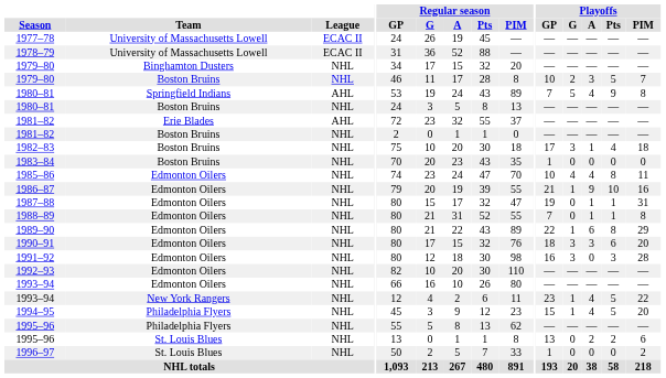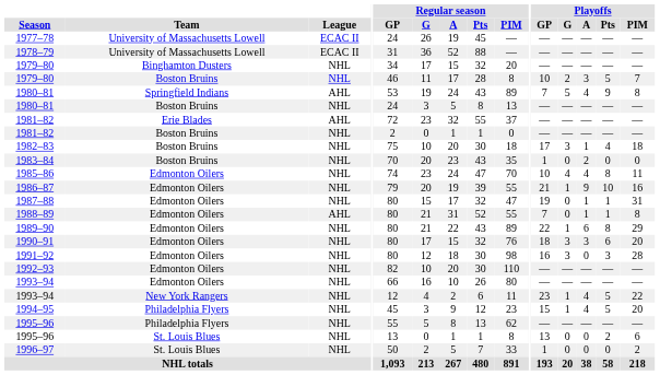 <table border="0" cellpadding="1" cellspacing="0" style="text-align:center; width:60em">
 <tr bgcolor="#e0e0e0">
 <th colspan="3" bgcolor="#ffffff"></th>
 <th rowspan="100" bgcolor="#ffffff"></th>
 <th colspan="5"><a href='#'>Regular season</a></th>
 <th rowspan="100" bgcolor="#ffffff"></th>
 <th colspan="5"><a href='#'>Playoffs</a></th>
 </tr>
 <tr bgcolor="#e0e0e0">
 <th><a href='#'>Season</a></th>
 <th>Team</th>
 <th>League</th>
 <th>GP</th>
 <th><a href='#'>G</a></th>
 <th><a href='#'>A</a></th>
 <th><a href='#'>Pts</a></th>
 <th><a href='#'>PIM</a></th>
 <th>GP</th>
 <th>G</th>
 <th>A</th>
 <th>Pts</th>
 <th>PIM</th>
 </tr>
 <tr>
 <td><a href='#'>1977–78</a></td>
 <td><a href='#'>University of Massachusetts Lowell</a></td>
 <td><a href='#'>ECAC II</a></td>
 <td>24</td>
 <td>26</td>
 <td>19</td>
 <td>45</td>
 <td>—</td>
 <td>—</td>
 <td>—</td>
 <td>—</td>
 <td>—</td>
 <td>—</td>
 </tr>
 <tr bgcolor="#f0f0f0">
 <td><a href='#'>1978–79</a></td>
 <td>University of Massachusetts Lowell</td>
 <td>ECAC II</td>
 <td>31</td>
 <td>36</td>
 <td>52</td>
 <td>88</td>
 <td>—</td>
 <td>—</td>
 <td>—</td>
 <td>—</td>
 <td>—</td>
 <td>—</td>
 </tr>
 <tr>
 <td><a href='#'>1979–80</a></td>
 <td><a href='#'>Binghamton Dusters</a></td>
 <td>NHL</td>
 <td>34</td>
 <td>17</td>
 <td>15</td>
 <td>32</td>
 <td>20</td>
 <td>—</td>
 <td>—</td>
 <td>—</td>
 <td>—</td>
 <td>—</td>
 </tr>
 <tr bgcolor="#f0f0f0">
 <td><a href='#'>1979–80</a></td>
 <td><a href='#'>Boston Bruins</a></td>
 <td><a href='#'>NHL</a></td>
 <td>46</td>
 <td>11</td>
 <td>17</td>
 <td>28</td>
 <td>8</td>
 <td>10</td>
 <td>2</td>
 <td>3</td>
 <td>5</td>
 <td>7</td>
 </tr>
 <tr>
 <td><a href='#'>1980–81</a></td>
 <td><a href='#'>Springfield Indians</a></td>
 <td>AHL</td>
 <td>53</td>
 <td>19</td>
 <td>24</td>
 <td>43</td>
 <td>89</td>
 <td>7</td>
 <td>5</td>
 <td>4</td>
 <td>9</td>
 <td>8</td>
 </tr>
 <tr bgcolor="#f0f0f0">
 <td><a href='#'>1980–81</a></td>
 <td>Boston Bruins</td>
 <td>NHL</td>
 <td>24</td>
 <td>3</td>
 <td>5</td>
 <td>8</td>
 <td>13</td>
 <td>—</td>
 <td>—</td>
 <td>—</td>
 <td>—</td>
 <td>—</td>
 </tr>
 <tr>
 <td><a href='#'>1981–82</a></td>
 <td><a href='#'>Erie Blades</a></td>
 <td>AHL</td>
 <td>72</td>
 <td>23</td>
 <td>32</td>
 <td>55</td>
 <td>37</td>
 <td>—</td>
 <td>—</td>
 <td>—</td>
 <td>—</td>
 <td>—</td>
 </tr>
 <tr bgcolor="#f0f0f0">
 <td><a href='#'>1981–82</a></td>
 <td>Boston Bruins</td>
 <td>NHL</td>
 <td>2</td>
 <td>0</td>
 <td>1</td>
 <td>1</td>
 <td>0</td>
 <td>—</td>
 <td>—</td>
 <td>—</td>
 <td>—</td>
 <td>—</td>
 </tr>
 <tr>
 <td><a href='#'>1982–83</a></td>
 <td>Boston Bruins</td>
 <td>NHL</td>
 <td>75</td>
 <td>10</td>
 <td>20</td>
 <td>30</td>
 <td>18</td>
 <td>17</td>
 <td>3</td>
 <td>1</td>
 <td>4</td>
 <td>18</td>
 </tr>
 <tr bgcolor="#f0f0f0">
 <td><a href='#'>1983–84</a></td>
 <td>Boston Bruins</td>
 <td>NHL</td>
 <td>70</td>
 <td>20</td>
 <td>23</td>
 <td>43</td>
 <td>35</td>
 <td>1</td>
 <td>0</td>
-<td>0</td>
+<td>2</td>
 <td>0</td>
 <td>0</td>
 </tr>
 <tr>
 <td><a href='#'>1985–86</a></td>
 <td><a href='#'>Edmonton Oilers</a></td>
 <td>NHL</td>
 <td>74</td>
 <td>23</td>
 <td>24</td>
 <td>47</td>
 <td>70</td>
 <td>10</td>
 <td>4</td>
 <td>4</td>
 <td>8</td>
 <td>11</td>
 </tr>
 <tr bgcolor="#f0f0f0">
 <td><a href='#'>1986–87</a></td>
 <td>Edmonton Oilers</td>
 <td>NHL</td>
 <td>79</td>
 <td>20</td>
 <td>19</td>
 <td>39</td>
 <td>55</td>
 <td>21</td>
 <td>1</td>
 <td>9</td>
 <td>10</td>
 <td>16</td>
 </tr>
 <tr>
 <td><a href='#'>1987–88</a></td>
 <td>Edmonton Oilers</td>
 <td>NHL</td>
 <td>80</td>
 <td>15</td>
 <td>17</td>
 <td>32</td>
 <td>47</td>
 <td>19</td>
 <td>0</td>
 <td>1</td>
 <td>1</td>
 <td>31</td>
 </tr>
 <tr bgcolor="#f0f0f0">
 <td><a href='#'>1988–89</a></td>
 <td>Edmonton Oilers</td>
-<td>NHL</td>
+<td>AHL</td>
 <td>80</td>
 <td>21</td>
 <td>31</td>
 <td>52</td>
 <td>55</td>
 <td>7</td>
 <td>0</td>
 <td>1</td>
 <td>1</td>
 <td>8</td>
 </tr>
 <tr>
 <td><a href='#'>1989–90</a></td>
 <td>Edmonton Oilers</td>
 <td>NHL</td>
 <td>80</td>
 <td>21</td>
 <td>22</td>
 <td>43</td>
 <td>89</td>
 <td>22</td>
 <td>1</td>
 <td>6</td>
 <td>8</td>
 <td>29</td>
 </tr>
 <tr bgcolor="#f0f0f0">
 <td><a href='#'>1990–91</a></td>
 <td>Edmonton Oilers</td>
 <td>NHL</td>
 <td>80</td>
 <td>17</td>
 <td>15</td>
 <td>32</td>
 <td>76</td>
 <td>18</td>
 <td>3</td>
 <td>3</td>
 <td>6</td>
 <td>20</td>
 </tr>
 <tr>
 <td><a href='#'>1991–92</a></td>
 <td>Edmonton Oilers</td>
 <td>NHL</td>
 <td>80</td>
 <td>12</td>
 <td>18</td>
 <td>30</td>
 <td>98</td>
 <td>16</td>
 <td>3</td>
 <td>0</td>
 <td>3</td>
 <td>28</td>
 </tr>
 <tr bgcolor="#f0f0f0">
 <td><a href='#'>1992–93</a></td>
 <td>Edmonton Oilers</td>
 <td>NHL</td>
 <td>82</td>
 <td>10</td>
 <td>20</td>
 <td>30</td>
 <td>110</td>
 <td>—</td>
 <td>—</td>
 <td>—</td>
 <td>—</td>
 <td>—</td>
 </tr>
 <tr>
 <td><a href='#'>1993–94</a></td>
 <td>Edmonton Oilers</td>
 <td>NHL</td>
 <td>66</td>
 <td>16</td>
 <td>10</td>
 <td>26</td>
 <td>80</td>
 <td>—</td>
 <td>—</td>
 <td>—</td>
 <td>—</td>
 <td>—</td>
 </tr>
 <tr bgcolor="#f0f0f0">
 <td>1993–94</td>
 <td><a href='#'>New York Rangers</a></td>
 <td>NHL</td>
 <td>12</td>
 <td>4</td>
 <td>2</td>
 <td>6</td>
 <td>11</td>
 <td>23</td>
 <td>1</td>
 <td>4</td>
 <td>5</td>
 <td>22</td>
 </tr>
 <tr>
 <td><a href='#'>1994–95</a></td>
 <td><a href='#'>Philadelphia Flyers</a></td>
 <td>NHL</td>
 <td>45</td>
 <td>3</td>
 <td>9</td>
 <td>12</td>
 <td>23</td>
 <td>15</td>
 <td>1</td>
 <td>4</td>
 <td>5</td>
 <td>20</td>
 </tr>
 <tr bgcolor="#f0f0f0">
 <td><a href='#'>1995–96</a></td>
 <td>Philadelphia Flyers</td>
 <td>NHL</td>
 <td>55</td>
 <td>5</td>
 <td>8</td>
 <td>13</td>
 <td>62</td>
 <td>—</td>
 <td>—</td>
 <td>—</td>
 <td>—</td>
 <td>—</td>
 </tr>
 <tr>
 <td>1995–96</td>
 <td><a href='#'>St. Louis Blues</a></td>
 <td>NHL</td>
 <td>13</td>
 <td>0</td>
 <td>1</td>
 <td>1</td>
 <td>8</td>
 <td>13</td>
 <td>0</td>
-<td>2</td>
+<td>0</td>
 <td>2</td>
 <td>6</td>
 </tr>
 <tr bgcolor="#f0f0f0">
 <td><a href='#'>1996–97</a></td>
 <td>St. Louis Blues</td>
 <td>NHL</td>
 <td>50</td>
 <td>2</td>
 <td>5</td>
 <td>7</td>
 <td>33</td>
 <td>1</td>
 <td>0</td>
 <td>0</td>
 <td>0</td>
 <td>2</td>
 </tr>
 <tr bgcolor="#e0e0e0">
 <th colspan="3">NHL totals</th>
 <th>1,093</th>
 <th>213</th>
 <th>267</th>
 <th>480</th>
 <th>891</th>
 <th>193</th>
 <th>20</th>
 <th>38</th>
 <th>58</th>
 <th>218</th>
 </tr>
 </table>
